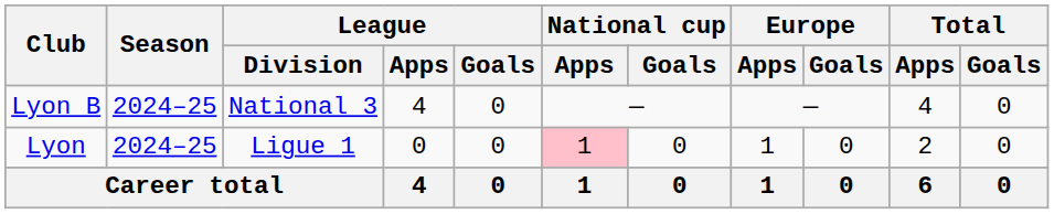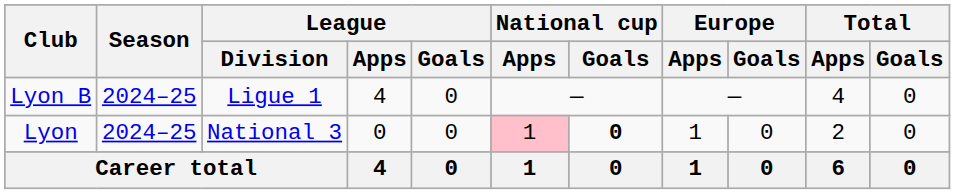 <table class="wikitable" style="text-align:center">
 <tr>
 <th rowspan="2">Club</th>
 <th rowspan="2">Season</th>
 <th colspan="3">League</th>
 <th colspan="2">National cup</th>
 <th colspan="2">Europe</th>
 <th colspan="2">Total</th>
 </tr>
 <tr>
 <th>Division</th>
 <th>Apps</th>
 <th>Goals</th>
 <th>Apps</th>
 <th>Goals</th>
 <th>Apps</th>
 <th>Goals</th>
 <th>Apps</th>
 <th>Goals</th>
 </tr>
 <tr>
 <td><a href='#'>Lyon B</a></td>
 <td><a href='#'>2024–25</a></td>
-<td><a href='#'>National 3</a></td>
+<td><a href='#'>Ligue 1</a></td>
 <td>4</td>
 <td>0</td>
 <td colspan="2">—</td>
 <td colspan="2">—</td>
 <td>4</td>
 <td>0</td>
 </tr>
 <tr>
 <td><a href='#'>Lyon</a></td>
 <td><a href='#'>2024–25</a></td>
-<td><a href='#'>Ligue 1</a></td>
+<td><a href='#'>National 3</a></td>
 <td>0</td>
 <td>0</td>
 <td style="background: pink;">1</td>
-<td>0</td>
+<td><strong>0</strong></td>
 <td>1</td>
 <td>0</td>
 <td>2</td>
 <td>0</td>
 </tr>
 <tr>
 <th colspan="3">Career total</th>
 <th>4</th>
 <th>0</th>
 <th>1</th>
 <th>0</th>
 <th>1</th>
 <th>0</th>
 <th>6</th>
 <th>0</th>
 </tr>
 </table>
